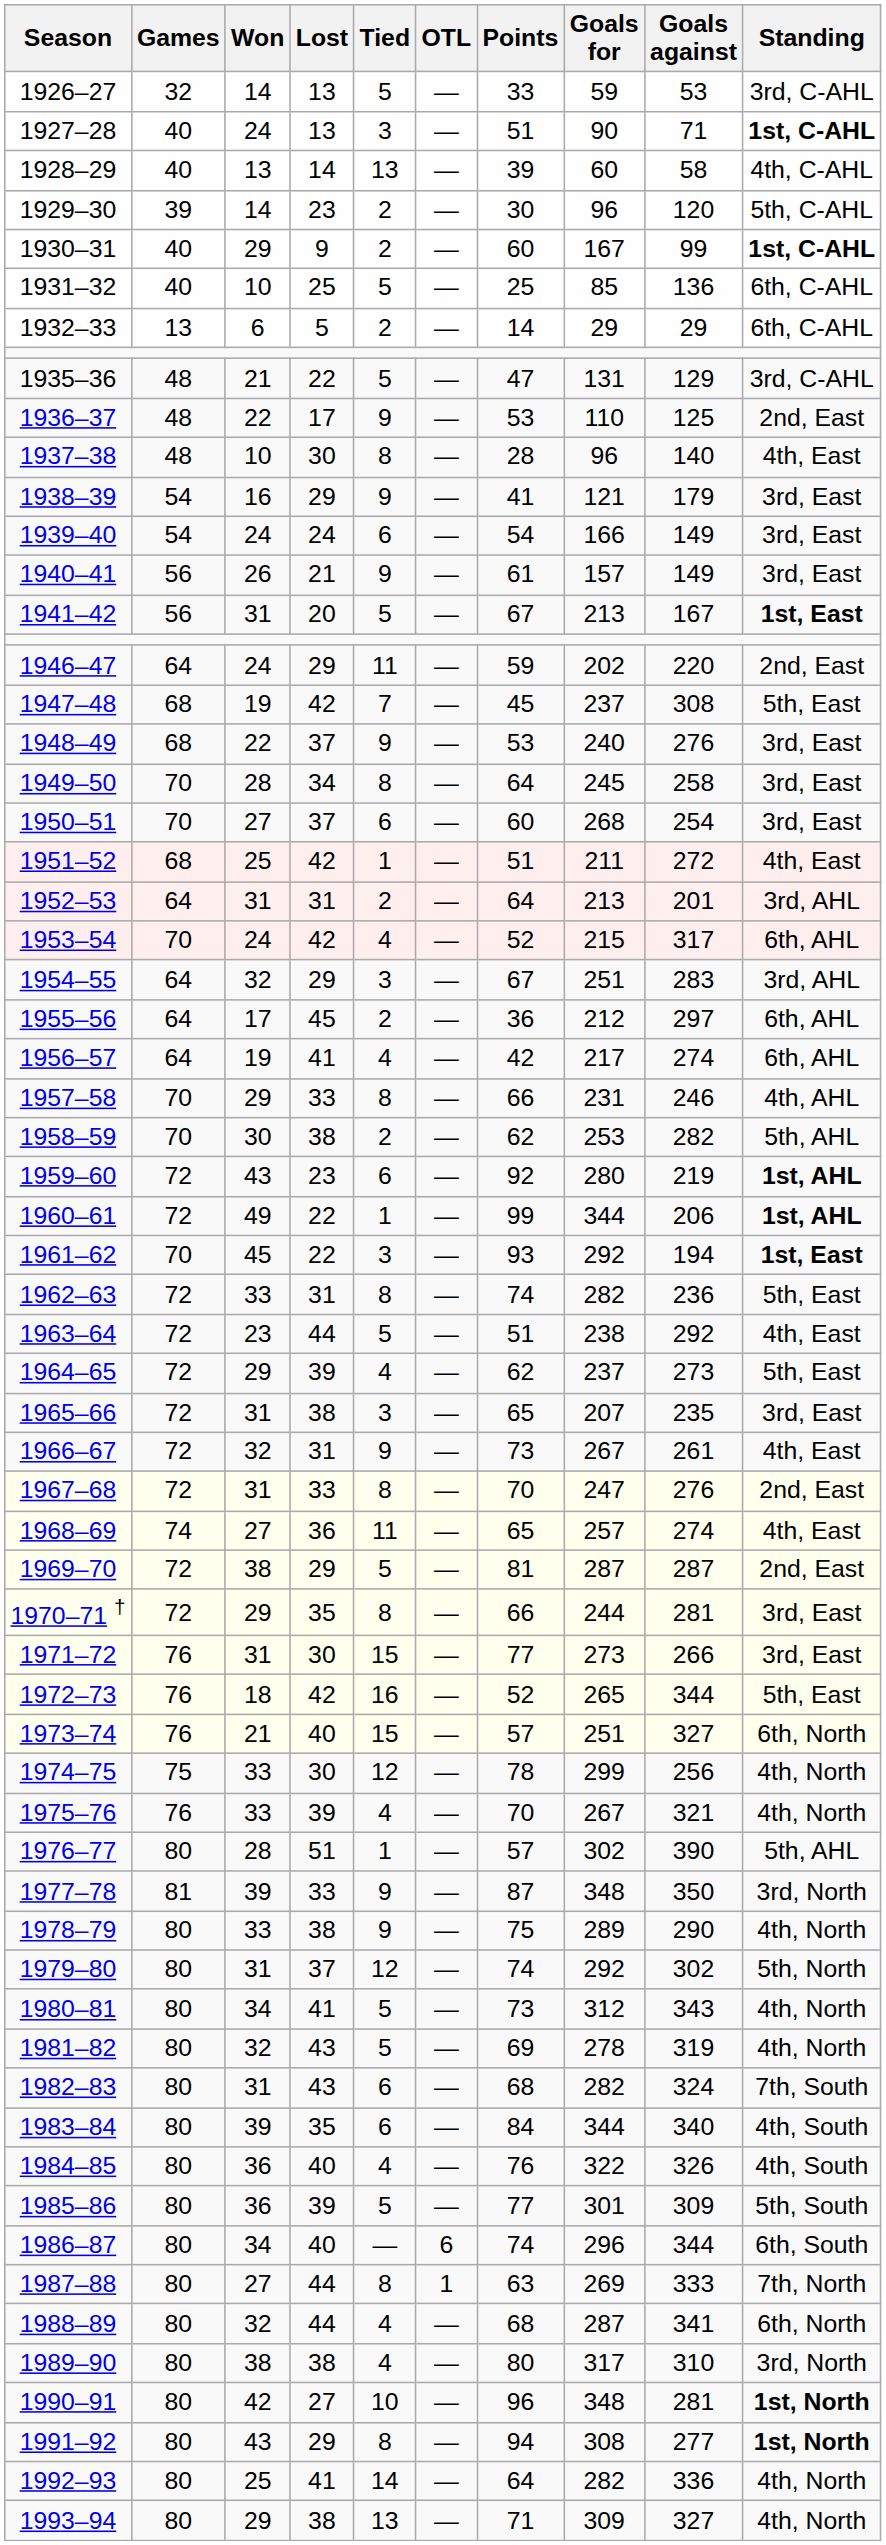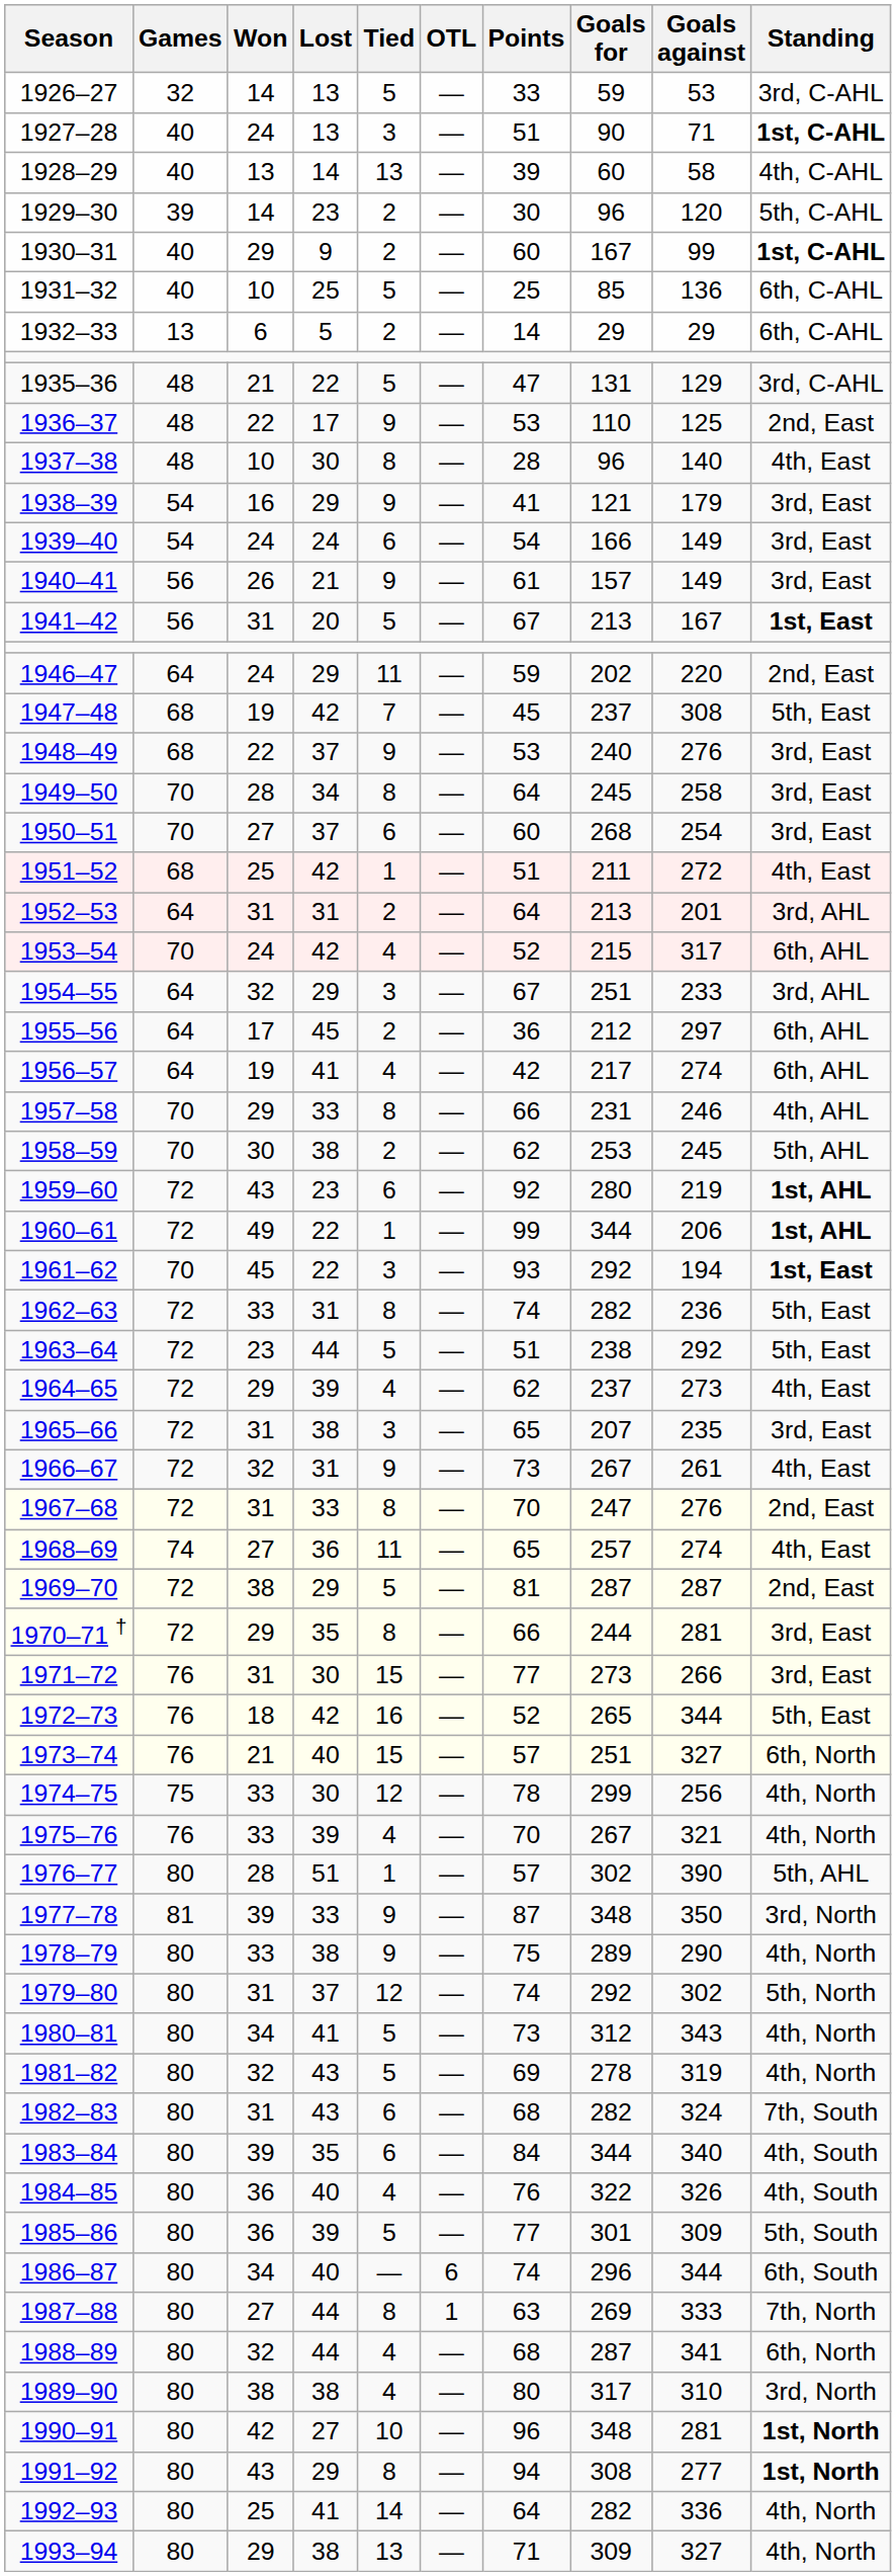 <table class="wikitable" style="text-align:center">
 <tr>
 <th>Season</th>
 <th>Games</th>
 <th>Won</th>
 <th>Lost</th>
 <th>Tied</th>
 <th>OTL</th>
 <th>Points</th>
 <th>Goals<br>for</th>
 <th>Goals<br>against</th>
 <th>Standing</th>
 </tr>
 <tr bgcolor="fefefe">
 <td>1926–27</td>
 <td>32</td>
 <td>14</td>
 <td>13</td>
 <td>5</td>
 <td>—</td>
 <td>33</td>
 <td>59</td>
 <td>53</td>
 <td>3rd, C-AHL</td>
 </tr>
 <tr bgcolor="fefefe">
 <td>1927–28</td>
 <td>40</td>
 <td>24</td>
 <td>13</td>
 <td>3</td>
 <td>—</td>
 <td>51</td>
 <td>90</td>
 <td>71</td>
 <td><strong>1st, C-AHL</strong></td>
 </tr>
 <tr bgcolor="fefefe">
 <td>1928–29</td>
 <td>40</td>
 <td>13</td>
 <td>14</td>
 <td>13</td>
 <td>—</td>
 <td>39</td>
 <td>60</td>
 <td>58</td>
 <td>4th, C-AHL</td>
 </tr>
 <tr bgcolor="fefefe">
 <td>1929–30</td>
 <td>39</td>
 <td>14</td>
 <td>23</td>
 <td>2</td>
 <td>—</td>
 <td>30</td>
 <td>96</td>
 <td>120</td>
 <td>5th, C-AHL</td>
 </tr>
 <tr bgcolor="fefefe">
 <td>1930–31</td>
 <td>40</td>
 <td>29</td>
 <td>9</td>
 <td>2</td>
 <td>—</td>
 <td>60</td>
 <td>167</td>
 <td>99</td>
 <td><strong>1st, C-AHL</strong></td>
 </tr>
 <tr bgcolor="fefefe">
 <td>1931–32</td>
 <td>40</td>
 <td>10</td>
 <td>25</td>
 <td>5</td>
 <td>—</td>
 <td>25</td>
 <td>85</td>
 <td>136</td>
 <td>6th, C-AHL</td>
 </tr>
 <tr bgcolor="fefefe">
 <td>1932–33</td>
 <td>13</td>
 <td>6</td>
 <td>5</td>
 <td>2</td>
 <td>—</td>
 <td>14</td>
 <td>29</td>
 <td>29</td>
 <td>6th, C-AHL</td>
 </tr>
 <tr>
 <td colspan="10"></td>
 </tr>
 <tr>
 <td>1935–36</td>
 <td>48</td>
 <td>21</td>
 <td>22</td>
 <td>5</td>
 <td>—</td>
 <td>47</td>
 <td>131</td>
 <td>129</td>
 <td>3rd, C-AHL</td>
 </tr>
 <tr>
 <td><a href='#'>1936–37</a></td>
 <td>48</td>
 <td>22</td>
 <td>17</td>
 <td>9</td>
 <td>—</td>
 <td>53</td>
 <td>110</td>
 <td>125</td>
 <td>2nd, East</td>
 </tr>
 <tr>
 <td><a href='#'>1937–38</a></td>
 <td>48</td>
 <td>10</td>
 <td>30</td>
 <td>8</td>
 <td>—</td>
 <td>28</td>
 <td>96</td>
 <td>140</td>
 <td>4th, East</td>
 </tr>
 <tr>
 <td><a href='#'>1938–39</a></td>
 <td>54</td>
 <td>16</td>
 <td>29</td>
 <td>9</td>
 <td>—</td>
 <td>41</td>
 <td>121</td>
 <td>179</td>
 <td>3rd, East</td>
 </tr>
 <tr>
 <td><a href='#'>1939–40</a></td>
 <td>54</td>
 <td>24</td>
 <td>24</td>
 <td>6</td>
 <td>—</td>
 <td>54</td>
 <td>166</td>
 <td>149</td>
 <td>3rd, East</td>
 </tr>
 <tr>
 <td><a href='#'>1940–41</a></td>
 <td>56</td>
 <td>26</td>
 <td>21</td>
 <td>9</td>
 <td>—</td>
 <td>61</td>
 <td>157</td>
 <td>149</td>
 <td>3rd, East</td>
 </tr>
 <tr>
 <td><a href='#'>1941–42</a></td>
 <td>56</td>
 <td>31</td>
 <td>20</td>
 <td>5</td>
 <td>—</td>
 <td>67</td>
 <td>213</td>
 <td>167</td>
 <td><strong>1st, East</strong></td>
 </tr>
 <tr>
 <td colspan="10"></td>
 </tr>
 <tr>
 <td><a href='#'>1946–47</a></td>
 <td>64</td>
 <td>24</td>
 <td>29</td>
 <td>11</td>
 <td>—</td>
 <td>59</td>
 <td>202</td>
 <td>220</td>
 <td>2nd, East</td>
 </tr>
 <tr>
 <td><a href='#'>1947–48</a></td>
 <td>68</td>
 <td>19</td>
 <td>42</td>
 <td>7</td>
 <td>—</td>
 <td>45</td>
 <td>237</td>
 <td>308</td>
 <td>5th, East</td>
 </tr>
 <tr>
 <td><a href='#'>1948–49</a></td>
 <td>68</td>
 <td>22</td>
 <td>37</td>
 <td>9</td>
 <td>—</td>
 <td>53</td>
 <td>240</td>
 <td>276</td>
 <td>3rd, East</td>
 </tr>
 <tr>
 <td><a href='#'>1949–50</a></td>
 <td>70</td>
 <td>28</td>
 <td>34</td>
 <td>8</td>
 <td>—</td>
 <td>64</td>
 <td>245</td>
 <td>258</td>
 <td>3rd, East</td>
 </tr>
 <tr>
 <td><a href='#'>1950–51</a></td>
 <td>70</td>
 <td>27</td>
 <td>37</td>
 <td>6</td>
 <td>—</td>
 <td>60</td>
 <td>268</td>
 <td>254</td>
 <td>3rd, East</td>
 </tr>
 <tr bgcolor="ffeeee">
 <td><a href='#'>1951–52</a></td>
 <td>68</td>
 <td>25</td>
 <td>42</td>
 <td>1</td>
 <td>—</td>
 <td>51</td>
 <td>211</td>
 <td>272</td>
 <td>4th, East</td>
 </tr>
 <tr bgcolor="ffeeee">
 <td><a href='#'>1952–53</a></td>
 <td>64</td>
 <td>31</td>
 <td>31</td>
 <td>2</td>
 <td>—</td>
 <td>64</td>
 <td>213</td>
 <td>201</td>
 <td>3rd, AHL</td>
 </tr>
 <tr bgcolor="ffeeee">
 <td><a href='#'>1953–54</a></td>
 <td>70</td>
 <td>24</td>
 <td>42</td>
 <td>4</td>
 <td>—</td>
 <td>52</td>
 <td>215</td>
 <td>317</td>
 <td>6th, AHL</td>
 </tr>
 <tr>
 <td><a href='#'>1954–55</a></td>
 <td>64</td>
 <td>32</td>
 <td>29</td>
 <td>3</td>
 <td>—</td>
 <td>67</td>
 <td>251</td>
-<td>283</td>
+<td>233</td>
 <td>3rd, AHL</td>
 </tr>
 <tr>
 <td><a href='#'>1955–56</a></td>
 <td>64</td>
 <td>17</td>
 <td>45</td>
 <td>2</td>
 <td>—</td>
 <td>36</td>
 <td>212</td>
 <td>297</td>
 <td>6th, AHL</td>
 </tr>
 <tr>
 <td><a href='#'>1956–57</a></td>
 <td>64</td>
 <td>19</td>
 <td>41</td>
 <td>4</td>
 <td>—</td>
 <td>42</td>
 <td>217</td>
 <td>274</td>
 <td>6th, AHL</td>
 </tr>
 <tr>
 <td><a href='#'>1957–58</a></td>
 <td>70</td>
 <td>29</td>
 <td>33</td>
 <td>8</td>
 <td>—</td>
 <td>66</td>
 <td>231</td>
 <td>246</td>
 <td>4th, AHL</td>
 </tr>
 <tr>
 <td><a href='#'>1958–59</a></td>
 <td>70</td>
 <td>30</td>
 <td>38</td>
 <td>2</td>
 <td>—</td>
 <td>62</td>
 <td>253</td>
-<td>282</td>
+<td>245</td>
 <td>5th, AHL</td>
 </tr>
 <tr>
 <td><a href='#'>1959–60</a></td>
 <td>72</td>
 <td>43</td>
 <td>23</td>
 <td>6</td>
 <td>—</td>
 <td>92</td>
 <td>280</td>
 <td>219</td>
 <td><strong>1st, AHL</strong></td>
 </tr>
 <tr>
 <td><a href='#'>1960–61</a></td>
 <td>72</td>
 <td>49</td>
 <td>22</td>
 <td>1</td>
 <td>—</td>
 <td>99</td>
 <td>344</td>
 <td>206</td>
 <td><strong>1st, AHL</strong></td>
 </tr>
 <tr>
 <td><a href='#'>1961–62</a></td>
 <td>70</td>
 <td>45</td>
 <td>22</td>
 <td>3</td>
 <td>—</td>
 <td>93</td>
 <td>292</td>
 <td>194</td>
 <td><strong>1st, East</strong></td>
 </tr>
 <tr>
 <td><a href='#'>1962–63</a></td>
 <td>72</td>
 <td>33</td>
 <td>31</td>
 <td>8</td>
 <td>—</td>
 <td>74</td>
 <td>282</td>
 <td>236</td>
 <td>5th, East</td>
 </tr>
 <tr>
 <td><a href='#'>1963–64</a></td>
 <td>72</td>
 <td>23</td>
 <td>44</td>
 <td>5</td>
 <td>—</td>
 <td>51</td>
 <td>238</td>
 <td>292</td>
-<td>4th, East</td>
+<td>5th, East</td>
 </tr>
 <tr>
 <td><a href='#'>1964–65</a></td>
 <td>72</td>
 <td>29</td>
 <td>39</td>
 <td>4</td>
 <td>—</td>
 <td>62</td>
 <td>237</td>
 <td>273</td>
-<td>5th, East</td>
+<td>4th, East</td>
 </tr>
 <tr>
 <td><a href='#'>1965–66</a></td>
 <td>72</td>
 <td>31</td>
 <td>38</td>
 <td>3</td>
 <td>—</td>
 <td>65</td>
 <td>207</td>
 <td>235</td>
 <td>3rd, East</td>
 </tr>
 <tr>
 <td><a href='#'>1966–67</a></td>
 <td>72</td>
 <td>32</td>
 <td>31</td>
 <td>9</td>
 <td>—</td>
 <td>73</td>
 <td>267</td>
 <td>261</td>
 <td>4th, East</td>
 </tr>
 <tr bgcolor="ffffee">
 <td><a href='#'>1967–68</a></td>
 <td>72</td>
 <td>31</td>
 <td>33</td>
 <td>8</td>
 <td>—</td>
 <td>70</td>
 <td>247</td>
 <td>276</td>
 <td>2nd, East</td>
 </tr>
 <tr bgcolor="ffffee">
 <td><a href='#'>1968–69</a></td>
 <td>74</td>
 <td>27</td>
 <td>36</td>
 <td>11</td>
 <td>—</td>
 <td>65</td>
 <td>257</td>
 <td>274</td>
 <td>4th, East</td>
 </tr>
 <tr bgcolor="ffffee">
 <td><a href='#'>1969–70</a></td>
 <td>72</td>
 <td>38</td>
 <td>29</td>
 <td>5</td>
 <td>—</td>
 <td>81</td>
 <td>287</td>
 <td>287</td>
 <td>2nd, East</td>
 </tr>
 <tr bgcolor="ffffee">
 <td><a href='#'>1970–71</a> <sup>†</sup></td>
 <td>72</td>
 <td>29</td>
 <td>35</td>
 <td>8</td>
 <td>—</td>
 <td>66</td>
 <td>244</td>
 <td>281</td>
 <td>3rd, East</td>
 </tr>
 <tr bgcolor="ffffee">
 <td><a href='#'>1971–72</a></td>
 <td>76</td>
 <td>31</td>
 <td>30</td>
 <td>15</td>
 <td>—</td>
 <td>77</td>
 <td>273</td>
 <td>266</td>
 <td>3rd, East</td>
 </tr>
 <tr bgcolor="ffffee">
 <td><a href='#'>1972–73</a></td>
 <td>76</td>
 <td>18</td>
 <td>42</td>
 <td>16</td>
 <td>—</td>
 <td>52</td>
 <td>265</td>
 <td>344</td>
 <td>5th, East</td>
 </tr>
 <tr bgcolor="ffffee">
 <td><a href='#'>1973–74</a></td>
 <td>76</td>
 <td>21</td>
 <td>40</td>
 <td>15</td>
 <td>—</td>
 <td>57</td>
 <td>251</td>
 <td>327</td>
 <td>6th, North</td>
 </tr>
 <tr>
 <td><a href='#'>1974–75</a></td>
 <td>75</td>
 <td>33</td>
 <td>30</td>
 <td>12</td>
 <td>—</td>
 <td>78</td>
 <td>299</td>
 <td>256</td>
 <td>4th, North</td>
 </tr>
 <tr>
 <td><a href='#'>1975–76</a></td>
 <td>76</td>
 <td>33</td>
 <td>39</td>
 <td>4</td>
 <td>—</td>
 <td>70</td>
 <td>267</td>
 <td>321</td>
 <td>4th, North</td>
 </tr>
 <tr>
 <td><a href='#'>1976–77</a></td>
 <td>80</td>
 <td>28</td>
 <td>51</td>
 <td>1</td>
 <td>—</td>
 <td>57</td>
 <td>302</td>
 <td>390</td>
 <td>5th, AHL</td>
 </tr>
 <tr>
 <td><a href='#'>1977–78</a></td>
 <td>81</td>
 <td>39</td>
 <td>33</td>
 <td>9</td>
 <td>—</td>
 <td>87</td>
 <td>348</td>
 <td>350</td>
 <td>3rd, North</td>
 </tr>
 <tr>
 <td><a href='#'>1978–79</a></td>
 <td>80</td>
 <td>33</td>
 <td>38</td>
 <td>9</td>
 <td>—</td>
 <td>75</td>
 <td>289</td>
 <td>290</td>
 <td>4th, North</td>
 </tr>
 <tr>
 <td><a href='#'>1979–80</a></td>
 <td>80</td>
 <td>31</td>
 <td>37</td>
 <td>12</td>
 <td>—</td>
 <td>74</td>
 <td>292</td>
 <td>302</td>
 <td>5th, North</td>
 </tr>
 <tr>
 <td><a href='#'>1980–81</a></td>
 <td>80</td>
 <td>34</td>
 <td>41</td>
 <td>5</td>
 <td>—</td>
 <td>73</td>
 <td>312</td>
 <td>343</td>
 <td>4th, North</td>
 </tr>
 <tr>
 <td><a href='#'>1981–82</a></td>
 <td>80</td>
 <td>32</td>
 <td>43</td>
 <td>5</td>
 <td>—</td>
 <td>69</td>
 <td>278</td>
 <td>319</td>
 <td>4th, North</td>
 </tr>
 <tr>
 <td><a href='#'>1982–83</a></td>
 <td>80</td>
 <td>31</td>
 <td>43</td>
 <td>6</td>
 <td>—</td>
 <td>68</td>
 <td>282</td>
 <td>324</td>
 <td>7th, South</td>
 </tr>
 <tr>
 <td><a href='#'>1983–84</a></td>
 <td>80</td>
 <td>39</td>
 <td>35</td>
 <td>6</td>
 <td>—</td>
 <td>84</td>
 <td>344</td>
 <td>340</td>
 <td>4th, South</td>
 </tr>
 <tr>
 <td><a href='#'>1984–85</a></td>
 <td>80</td>
 <td>36</td>
 <td>40</td>
 <td>4</td>
 <td>—</td>
 <td>76</td>
 <td>322</td>
 <td>326</td>
 <td>4th, South</td>
 </tr>
 <tr>
 <td><a href='#'>1985–86</a></td>
 <td>80</td>
 <td>36</td>
 <td>39</td>
 <td>5</td>
 <td>—</td>
 <td>77</td>
 <td>301</td>
 <td>309</td>
 <td>5th, South</td>
 </tr>
 <tr>
 <td><a href='#'>1986–87</a></td>
 <td>80</td>
 <td>34</td>
 <td>40</td>
 <td>—</td>
 <td>6</td>
 <td>74</td>
 <td>296</td>
 <td>344</td>
 <td>6th, South</td>
 </tr>
 <tr>
 <td><a href='#'>1987–88</a></td>
 <td>80</td>
 <td>27</td>
 <td>44</td>
 <td>8</td>
 <td>1</td>
 <td>63</td>
 <td>269</td>
 <td>333</td>
 <td>7th, North</td>
 </tr>
 <tr>
 <td><a href='#'>1988–89</a></td>
 <td>80</td>
 <td>32</td>
 <td>44</td>
 <td>4</td>
 <td>—</td>
 <td>68</td>
 <td>287</td>
 <td>341</td>
 <td>6th, North</td>
 </tr>
 <tr>
 <td><a href='#'>1989–90</a></td>
 <td>80</td>
 <td>38</td>
 <td>38</td>
 <td>4</td>
 <td>—</td>
 <td>80</td>
 <td>317</td>
 <td>310</td>
 <td>3rd, North</td>
 </tr>
 <tr>
 <td><a href='#'>1990–91</a></td>
 <td>80</td>
 <td>42</td>
 <td>27</td>
 <td>10</td>
 <td>—</td>
 <td>96</td>
 <td>348</td>
 <td>281</td>
 <td><strong>1st, North</strong></td>
 </tr>
 <tr>
 <td><a href='#'>1991–92</a></td>
 <td>80</td>
 <td>43</td>
 <td>29</td>
 <td>8</td>
 <td>—</td>
 <td>94</td>
 <td>308</td>
 <td>277</td>
 <td><strong>1st, North</strong></td>
 </tr>
 <tr>
 <td><a href='#'>1992–93</a></td>
 <td>80</td>
 <td>25</td>
 <td>41</td>
 <td>14</td>
 <td>—</td>
 <td>64</td>
 <td>282</td>
 <td>336</td>
 <td>4th, North</td>
 </tr>
 <tr>
 <td><a href='#'>1993–94</a></td>
 <td>80</td>
 <td>29</td>
 <td>38</td>
 <td>13</td>
 <td>—</td>
 <td>71</td>
 <td>309</td>
 <td>327</td>
 <td>4th, North</td>
 </tr>
 </table>
